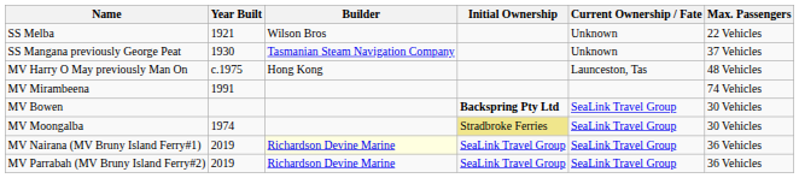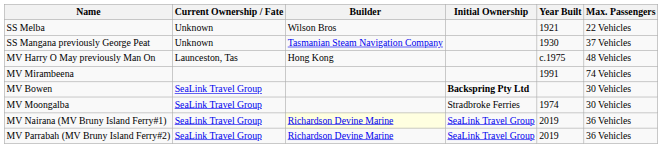 <table class="wikitable sortable">
 <tr>
 <th>Name</th>
-<th>Year Built</th>
+<th>Current Ownership / Fate</th>
 <th>Builder</th>
 <th>Initial Ownership</th>
-<th>Current Ownership / Fate</th>
+<th>Year Built</th>
 <th>Max. Passengers</th>
 </tr>
 <tr>
 <td>SS Melba</td>
-<td>1921</td>
+<td>Unknown</td>
 <td>Wilson Bros</td>
 <td></td>
-<td>Unknown</td>
+<td>1921</td>
 <td>22 Vehicles</td>
 </tr>
 <tr>
 <td>SS Mangana previously George Peat</td>
-<td>1930</td>
+<td>Unknown</td>
 <td><a href='#'>Tasmanian Steam Navigation Company</a></td>
 <td></td>
-<td>Unknown</td>
+<td>1930</td>
 <td>37 Vehicles</td>
 </tr>
 <tr>
 <td>MV Harry O May previously Man On</td>
-<td>c.1975</td>
+<td>Launceston, Tas</td>
 <td>Hong Kong</td>
 <td></td>
-<td>Launceston, Tas</td>
+<td>c.1975</td>
 <td>48 Vehicles</td>
 </tr>
 <tr>
 <td>MV Mirambeena</td>
-<td>1991</td>
 <td></td>
 <td></td>
 <td></td>
+<td>1991</td>
 <td>74 Vehicles</td>
 </tr>
 <tr>
 <td>MV Bowen</td>
-<td></td>
+<td><a href='#'>SeaLink Travel Group</a></td>
 <td></td>
 <td><strong>Backspring Pty Ltd</strong></td>
-<td><a href='#'>SeaLink Travel Group</a></td>
+<td></td>
 <td>30 Vehicles</td>
 </tr>
 <tr>
 <td>MV Moongalba</td>
+<td><a href='#'>SeaLink Travel Group</a></td>
+<td></td>
+<td>Stradbroke Ferries</td>
 <td>1974</td>
-<td></td>
-<td style="background: khaki;">Stradbroke Ferries</td>
-<td><a href='#'>SeaLink Travel Group</a></td>
 <td>30 Vehicles</td>
 </tr>
 <tr>
 <td>MV Nairana (MV Bruny Island Ferry#1)</td>
-<td>2019</td>
+<td><a href='#'>SeaLink Travel Group</a></td>
 <td style="background: lightyellow;"><a href='#'>Richardson Devine Marine</a></td>
 <td><a href='#'>SeaLink Travel Group</a></td>
-<td><a href='#'>SeaLink Travel Group</a></td>
+<td>2019</td>
 <td>36 Vehicles</td>
 </tr>
 <tr>
 <td>MV Parrabah (MV Bruny Island Ferry#2)</td>
-<td>2019</td>
+<td><a href='#'>SeaLink Travel Group</a></td>
 <td><a href='#'>Richardson Devine Marine</a></td>
 <td><a href='#'>SeaLink Travel Group</a></td>
-<td><a href='#'>SeaLink Travel Group</a></td>
+<td>2019</td>
 <td>36 Vehicles</td>
 </tr>
 </table>
